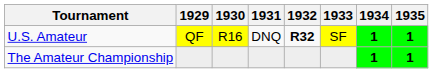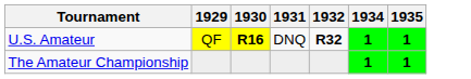 <table class="wikitable" style="font-size:95%;text-align:center;">
 <tr>
 <th>Tournament</th>
 <th>1929</th>
 <th>1930</th>
 <th>1931</th>
 <th>1932</th>
-<th>1933</th>
 <th>1934</th>
 <th>1935</th>
 </tr>
 <tr>
 <td align=left><a href='#'>U.S. Amateur</a></td>
 <td style="background:yellow;">QF</td>
-<td style="background:yellow;">R16</td>
+<td style="background:yellow;"><strong>R16</strong></td>
 <td>DNQ</td>
 <td><strong>R32</strong></td>
-<td style="background:yellow;">SF</td>
 <td style="background:lime;"><strong>1</strong></td>
 <td style="background:lime;"><strong>1</strong></td>
 </tr>
 <tr>
 <td align=left><a href='#'>The Amateur Championship</a></td>
 <td style="background:#eeeeee;"></td>
 <td style="background:#eeeeee;"></td>
 <td style="background:#eeeeee;"></td>
 <td style="background:#eeeeee;"></td>
-<td style="background:#eeeeee;"></td>
 <td style="background:lime;"><strong>1</strong></td>
 <td style="background:lime;"><strong>1</strong></td>
 </tr>
 </table>
